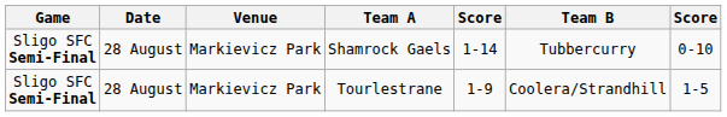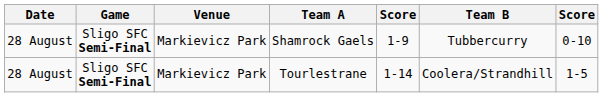 <table class="wikitable">
 <tr>
+<th>Date</th>
 <th>Game</th>
-<th>Date</th>
 <th>Venue</th>
 <th>Team A</th>
 <th>Score</th>
 <th>Team B</th>
 <th>Score</th>
 </tr>
 <tr align="center">
+<td>28 August</td>
 <td>Sligo SFC<br><strong>Semi-Final</strong></td>
-<td>28 August</td>
 <td>Markievicz Park</td>
 <td>Shamrock Gaels</td>
-<td>1-14</td>
+<td>1-9</td>
 <td>Tubbercurry</td>
 <td>0-10</td>
 </tr>
 <tr align="center">
+<td>28 August</td>
 <td>Sligo SFC<br><strong>Semi-Final</strong></td>
-<td>28 August</td>
 <td>Markievicz Park</td>
 <td>Tourlestrane</td>
-<td>1-9</td>
+<td>1-14</td>
 <td>Coolera/Strandhill</td>
 <td>1-5</td>
 </tr>
 </table>
